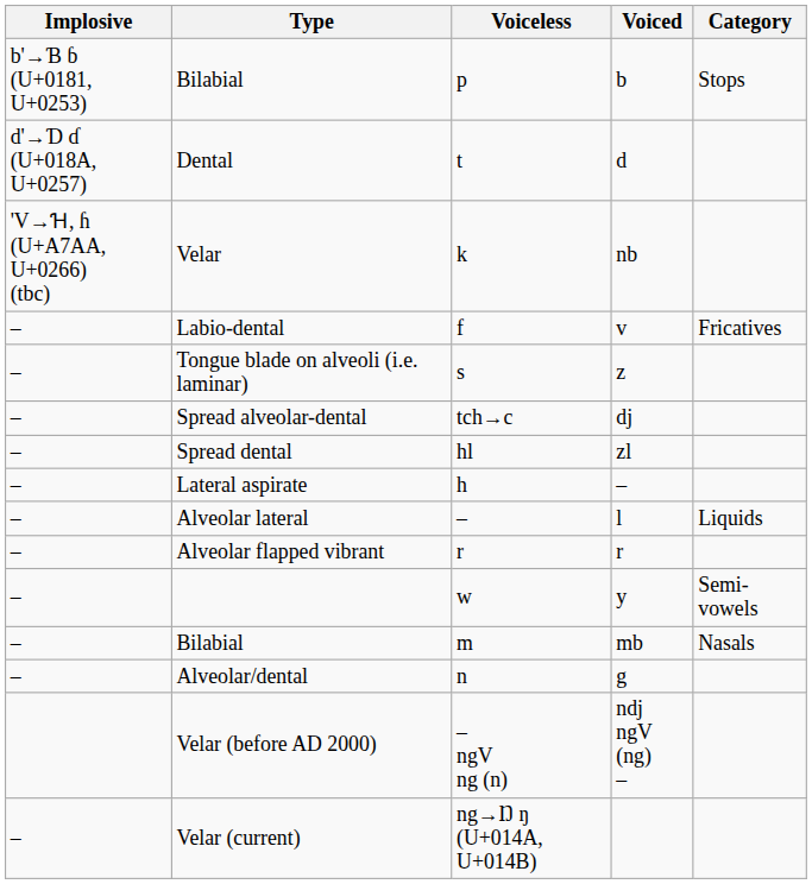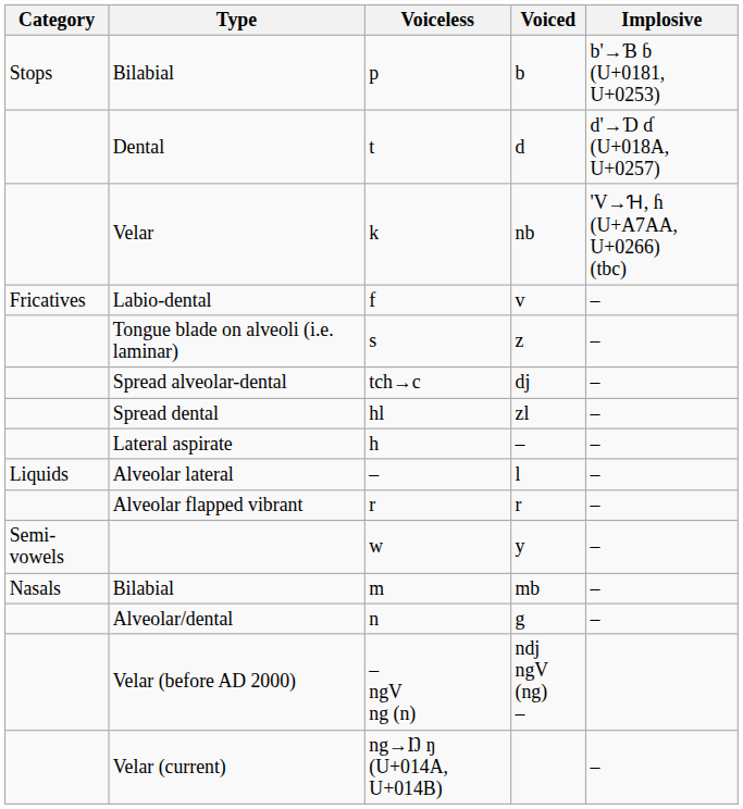 <table class="wikitable">
 <tr>
-<th>Implosive</th>
+<th>Category</th>
 <th>Type</th>
 <th>Voiceless</th>
 <th>Voiced</th>
-<th>Category</th>
+<th>Implosive</th>
 </tr>
 <tr>
-<td>b'→Ɓ ɓ<br>(U+0181, U+0253)</td>
+<td>Stops</td>
 <td>Bilabial</td>
 <td>p</td>
 <td>b</td>
-<td>Stops</td>
+<td>b'→Ɓ ɓ<br>(U+0181, U+0253)</td>
 </tr>
 <tr>
-<td>d'→Ɗ ɗ<br>(U+018A, U+0257)</td>
+<td></td>
 <td>Dental</td>
 <td>t</td>
 <td>d</td>
-<td></td>
+<td>d'→Ɗ ɗ<br>(U+018A, U+0257)</td>
 </tr>
 <tr>
-<td>'V→Ɦ, ɦ<br>(U+A7AA, U+0266)<br>(tbc)</td>
+<td></td>
 <td>Velar</td>
 <td>k</td>
 <td>nb</td>
-<td></td>
+<td>'V→Ɦ, ɦ<br>(U+A7AA, U+0266)<br>(tbc)</td>
 </tr>
 <tr>
-<td>–</td>
+<td>Fricatives</td>
 <td>Labio-dental</td>
 <td>f</td>
 <td>v</td>
-<td>Fricatives</td>
+<td>–</td>
 </tr>
 <tr>
-<td>–</td>
+<td></td>
 <td>Tongue blade on alveoli (i.e. laminar)</td>
 <td>s</td>
 <td>z</td>
-<td></td>
+<td>–</td>
 </tr>
 <tr>
-<td>–</td>
+<td></td>
 <td>Spread alveolar-dental</td>
 <td>tch→c</td>
 <td>dj</td>
-<td></td>
+<td>–</td>
 </tr>
 <tr>
-<td>–</td>
+<td></td>
 <td>Spread dental</td>
 <td>hl</td>
 <td>zl</td>
-<td></td>
+<td>–</td>
 </tr>
 <tr>
-<td>–</td>
+<td></td>
 <td>Lateral aspirate</td>
 <td>h</td>
 <td>–</td>
-<td></td>
+<td>–</td>
 </tr>
 <tr>
-<td>–</td>
+<td>Liquids</td>
 <td>Alveolar lateral</td>
 <td>–</td>
 <td>l</td>
-<td>Liquids</td>
+<td>–</td>
 </tr>
 <tr>
-<td>–</td>
+<td></td>
 <td>Alveolar flapped vibrant</td>
 <td>r</td>
 <td>r</td>
-<td></td>
+<td>–</td>
 </tr>
 <tr>
-<td>–</td>
+<td>Semi-vowels</td>
 <td></td>
 <td>w</td>
 <td>y</td>
-<td>Semi-vowels</td>
+<td>–</td>
 </tr>
 <tr>
-<td>–</td>
+<td>Nasals</td>
 <td>Bilabial</td>
 <td>m</td>
 <td>mb</td>
-<td>Nasals</td>
+<td>–</td>
 </tr>
 <tr>
-<td>–</td>
+<td></td>
 <td>Alveolar/dental</td>
 <td>n</td>
 <td>g</td>
-<td></td>
+<td>–</td>
 </tr>
 <tr>
 <td></td>
 <td>Velar (before AD 2000)</td>
 <td><br>–<br>ngV<br>ng (n)</td>
 <td>ndj<br>ngV (ng)<br>–</td>
 <td></td>
 </tr>
 <tr>
-<td>–</td>
+<td></td>
 <td>Velar (current)</td>
 <td>ng→Ŋ ŋ<br>(U+014A, U+014B)</td>
 <td></td>
-<td></td>
+<td>–</td>
 </tr>
 </table>
